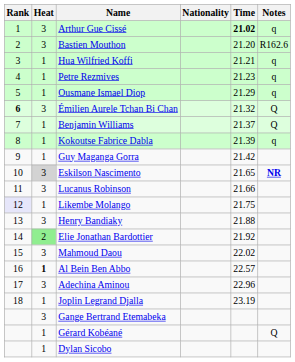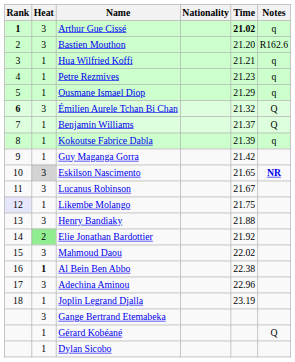 <table class="wikitable sortable" style="text-align:center; font-size:95%">
 <tr>
 <th>Rank</th>
 <th>Heat</th>
 <th>Name</th>
 <th>Nationality</th>
 <th>Time</th>
 <th>Notes</th>
 </tr>
 <tr bgcolor=ccffcc>
-<td>1</td>
+<td><strong>1</strong></td>
 <td>3</td>
 <td align=left><a href='#'>Arthur Gue Cissé</a></td>
 <td align=left></td>
 <td><strong>21.02</strong></td>
 <td>q</td>
 </tr>
 <tr bgcolor=ccffcc>
 <td>2</td>
 <td>3</td>
 <td align=left><a href='#'>Bastien Mouthon</a></td>
 <td align=left></td>
 <td>21.20</td>
 <td>R162.6</td>
 </tr>
 <tr bgcolor=ccffcc>
 <td>3</td>
 <td>1</td>
 <td align=left><a href='#'>Hua Wilfried Koffi</a></td>
 <td align=left></td>
 <td>21.21</td>
 <td>q</td>
 </tr>
 <tr bgcolor=ccffcc>
 <td>4</td>
 <td>1</td>
 <td align=left><a href='#'>Petre Rezmives</a></td>
 <td align=left></td>
 <td>21.23</td>
 <td>q</td>
 </tr>
 <tr bgcolor=ccffcc>
 <td>5</td>
 <td>1</td>
 <td align=left><a href='#'>Ousmane Ismael Diop</a></td>
 <td align=left></td>
 <td>21.29</td>
 <td>q</td>
 </tr>
 <tr bgcolor=ddffdd>
 <td><strong>6</strong></td>
 <td>3</td>
 <td align=left><a href='#'>Émilien Aurele Tchan Bi Chan</a></td>
 <td align=left></td>
 <td>21.32</td>
 <td>Q</td>
 </tr>
 <tr bgcolor=ddffdd>
 <td>7</td>
 <td>1</td>
 <td align=left><a href='#'>Benjamin Williams</a></td>
 <td align=left></td>
 <td>21.37</td>
 <td>Q</td>
 </tr>
 <tr bgcolor=ccffcc>
 <td>8</td>
 <td>1</td>
 <td align=left><a href='#'>Kokoutse Fabrice Dabla</a></td>
 <td align=left></td>
 <td>21.39</td>
 <td>q</td>
 </tr>
 <tr>
 <td>9</td>
 <td>1</td>
 <td align=left><a href='#'>Guy Maganga Gorra</a></td>
 <td align=left></td>
 <td>21.42</td>
 <td></td>
 </tr>
 <tr>
 <td>10</td>
 <td style="background: lightgrey;">3</td>
 <td align=left><a href='#'>Eskilson Nascimento</a></td>
 <td align=left></td>
 <td>21.65</td>
 <td><strong><a href='#'>NR</a></strong></td>
 </tr>
 <tr>
 <td>11</td>
 <td>3</td>
 <td align=left><a href='#'>Lucanus Robinson</a></td>
 <td align=left></td>
-<td>21.66</td>
+<td>21.67</td>
 <td></td>
 </tr>
 <tr>
 <td style="background: lavender;">12</td>
 <td>1</td>
 <td align=left><a href='#'>Likembe Molango</a></td>
 <td align=left></td>
 <td>21.75</td>
 <td></td>
 </tr>
 <tr>
 <td>13</td>
 <td>3</td>
 <td align=left><a href='#'>Henry Bandiaky</a></td>
 <td align=left></td>
 <td>21.88</td>
 <td></td>
 </tr>
 <tr>
 <td>14</td>
 <td style="background: lightgreen;">2</td>
 <td align=left><a href='#'>Elie Jonathan Bardottier</a></td>
 <td align=left></td>
 <td>21.92</td>
 <td></td>
 </tr>
 <tr>
 <td>15</td>
 <td>3</td>
 <td align=left><a href='#'>Mahmoud Daou</a></td>
 <td align=left></td>
 <td>22.02</td>
 <td></td>
 </tr>
 <tr>
 <td>16</td>
 <td><strong>1</strong></td>
 <td align=left><a href='#'>Al Bein Ben Abbo</a></td>
 <td align=left></td>
-<td>22.57</td>
+<td>22.38</td>
 <td></td>
 </tr>
 <tr>
 <td>17</td>
 <td>3</td>
 <td align=left><a href='#'>Adechina Aminou</a></td>
 <td align=left></td>
 <td>22.96</td>
 <td></td>
 </tr>
 <tr>
 <td>18</td>
 <td>1</td>
 <td align=left><a href='#'>Joplin Legrand Djalla</a></td>
 <td align=left></td>
 <td>23.19</td>
 <td></td>
 </tr>
 <tr>
 <td></td>
 <td>3</td>
 <td align=left><a href='#'>Gange Bertrand Etemabeka</a></td>
 <td align=left></td>
 <td></td>
 <td></td>
 </tr>
 <tr>
 <td></td>
 <td>1</td>
 <td align=left><a href='#'>Gérard Kobéané</a></td>
 <td align=left></td>
 <td></td>
 <td>Q</td>
 </tr>
 <tr>
 <td></td>
 <td>1</td>
 <td align=left><a href='#'>Dylan Sicobo</a></td>
 <td align=left></td>
 <td></td>
 <td></td>
 </tr>
 </table>
